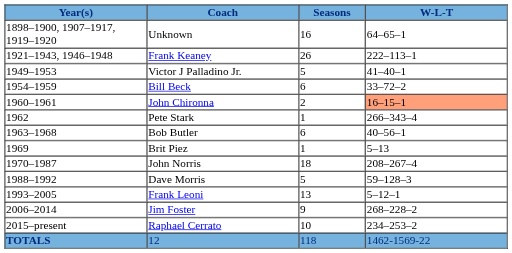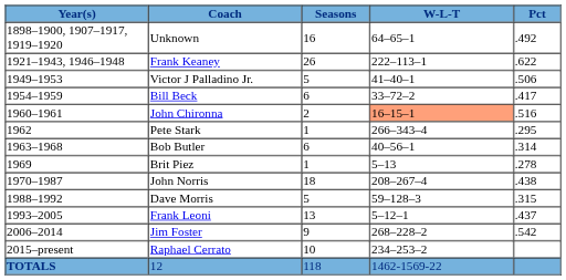 <table cellpadding="1" border="1" cellspacing="0" style="width:57%;" style="text-align:center;">
 <tr style="background:#75B2DD; color:#002B7F;">
 <th style="width:15%;">Year(s)</th>
 <th style="width:16%;">Coach</th>
 <th style="width:6%;">Seasons</th>
 <th style="width:15%;">W-L-T</th>
+<th style="width:5%;">Pct</th>
 </tr>
 <tr>
 <td>1898–1900, 1907–1917, 1919–1920</td>
 <td>Unknown</td>
 <td>16</td>
 <td>64–65–1</td>
+<td>.492</td>
 </tr>
 <tr>
 <td>1921–1943, 1946–1948</td>
 <td><a href='#'>Frank Keaney</a></td>
 <td>26</td>
 <td>222–113–1</td>
+<td>.622</td>
 </tr>
 <tr>
 <td>1949–1953</td>
 <td>Victor J Palladino Jr.</td>
 <td>5</td>
 <td>41–40–1</td>
+<td>.506</td>
 </tr>
 <tr>
 <td>1954–1959</td>
 <td><a href='#'>Bill Beck</a></td>
 <td>6</td>
 <td>33–72–2</td>
+<td>.417</td>
 </tr>
 <tr>
 <td>1960–1961</td>
 <td><a href='#'>John Chironna</a></td>
 <td>2</td>
 <td style="background: lightsalmon;">16–15–1</td>
+<td>.516</td>
 </tr>
 <tr>
 <td>1962</td>
 <td>Pete Stark</td>
 <td>1</td>
 <td>266–343–4</td>
+<td>.295</td>
 </tr>
 <tr>
 <td>1963–1968</td>
 <td>Bob Butler</td>
 <td>6</td>
 <td>40–56–1</td>
+<td>.314</td>
 </tr>
 <tr>
 <td>1969</td>
 <td>Brit Piez</td>
 <td>1</td>
 <td>5–13</td>
+<td>.278</td>
 </tr>
 <tr>
 <td>1970–1987</td>
 <td>John Norris</td>
 <td>18</td>
 <td>208–267–4</td>
+<td>.438</td>
 </tr>
 <tr>
 <td>1988–1992</td>
 <td>Dave Morris</td>
 <td>5</td>
 <td>59–128–3</td>
+<td>.315</td>
 </tr>
 <tr>
 <td>1993–2005</td>
 <td><a href='#'>Frank Leoni</a></td>
 <td>13</td>
 <td>5–12–1</td>
+<td>.437</td>
 </tr>
 <tr>
 <td>2006–2014</td>
 <td><a href='#'>Jim Foster</a></td>
 <td>9</td>
 <td>268–228–2</td>
+<td>.542</td>
 </tr>
 <tr>
 <td>2015–present</td>
 <td><a href='#'>Raphael Cerrato</a></td>
 <td>10</td>
 <td>234–253–2</td>
+<td></td>
 </tr>
 <tr style="background:#75B2DD; color:#002B7F;">
 <td><strong>TOTALS</strong></td>
 <td>12</td>
 <td>118</td>
 <td>1462-1569-22</td>
+<td></td>
 </tr>
 </table>
